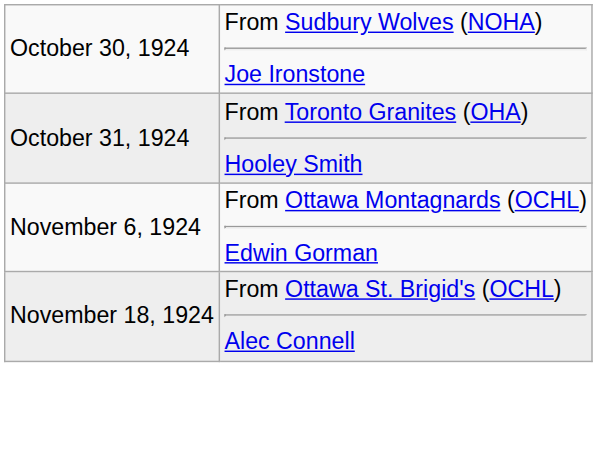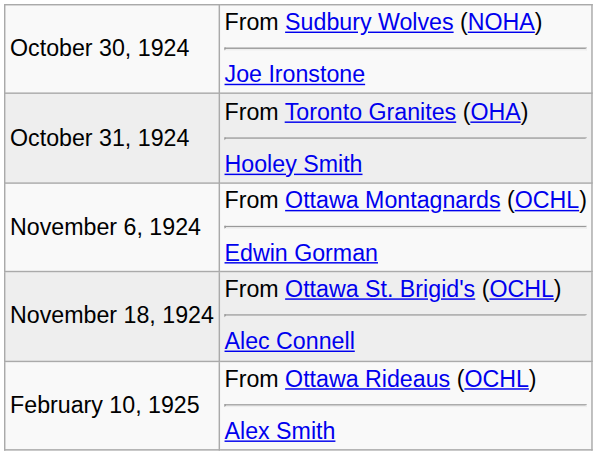 <table class="wikitable">
 <tr>
 <td>October 30, 1924</td>
 <td valign="top">From <a href='#'>Sudbury Wolves</a> (<a href='#'>NOHA</a>)<hr><a href='#'>Joe Ironstone</a></td>
 </tr>
 <tr style="background:#eee;">
 <td>October 31, 1924</td>
 <td valign="top">From <a href='#'>Toronto Granites</a> (<a href='#'>OHA</a>)<hr><a href='#'>Hooley Smith</a></td>
 </tr>
 <tr>
 <td>November 6, 1924</td>
 <td valign="top">From <a href='#'>Ottawa Montagnards</a> (<a href='#'>OCHL</a>)<hr><a href='#'>Edwin Gorman</a></td>
 </tr>
 <tr style="background:#eee;">
 <td>November 18, 1924</td>
 <td valign="top">From <a href='#'>Ottawa St. Brigid's</a> (<a href='#'>OCHL</a>)<hr><a href='#'>Alec Connell</a></td>
 </tr>
+<tr>
+<td>February 10, 1925</td>
+<td valign="top">From <a href='#'>Ottawa Rideaus</a> (<a href='#'>OCHL</a>)<hr><a href='#'>Alex Smith</a></td>
+</tr>
 </table>
